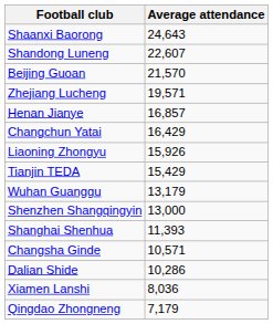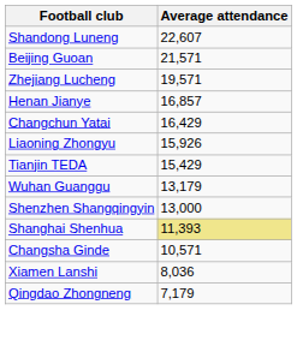 <table class="wikitable">
 <tr>
 <th>Football club</th>
 <th>Average attendance</th>
-</tr>
-<tr>
-<td><a href='#'>Shaanxi Baorong</a></td>
-<td>24,643</td>
 </tr>
 <tr>
 <td><a href='#'>Shandong Luneng</a></td>
 <td>22,607</td>
 </tr>
 <tr>
 <td><a href='#'>Beijing Guoan</a></td>
-<td>21,570</td>
+<td>21,571</td>
 </tr>
 <tr>
 <td><a href='#'>Zhejiang Lucheng</a></td>
 <td>19,571</td>
 </tr>
 <tr>
 <td><a href='#'>Henan Jianye</a></td>
 <td>16,857</td>
 </tr>
 <tr>
 <td><a href='#'>Changchun Yatai</a></td>
 <td>16,429</td>
 </tr>
 <tr>
 <td><a href='#'>Liaoning Zhongyu</a></td>
 <td>15,926</td>
 </tr>
 <tr>
 <td><a href='#'>Tianjin TEDA</a></td>
 <td>15,429</td>
 </tr>
 <tr>
 <td><a href='#'>Wuhan Guanggu</a></td>
 <td>13,179</td>
 </tr>
 <tr>
 <td><a href='#'>Shenzhen Shangqingyin</a></td>
 <td>13,000</td>
 </tr>
 <tr>
 <td><a href='#'>Shanghai Shenhua</a></td>
-<td>11,393</td>
+<td style="background: khaki;">11,393</td>
 </tr>
 <tr>
 <td><a href='#'>Changsha Ginde</a></td>
 <td>10,571</td>
-</tr>
-<tr>
-<td><a href='#'>Dalian Shide</a></td>
-<td>10,286</td>
 </tr>
 <tr>
 <td><a href='#'>Xiamen Lanshi</a></td>
 <td>8,036</td>
 </tr>
 <tr>
 <td><a href='#'>Qingdao Zhongneng</a></td>
 <td>7,179</td>
 </tr>
 </table>
